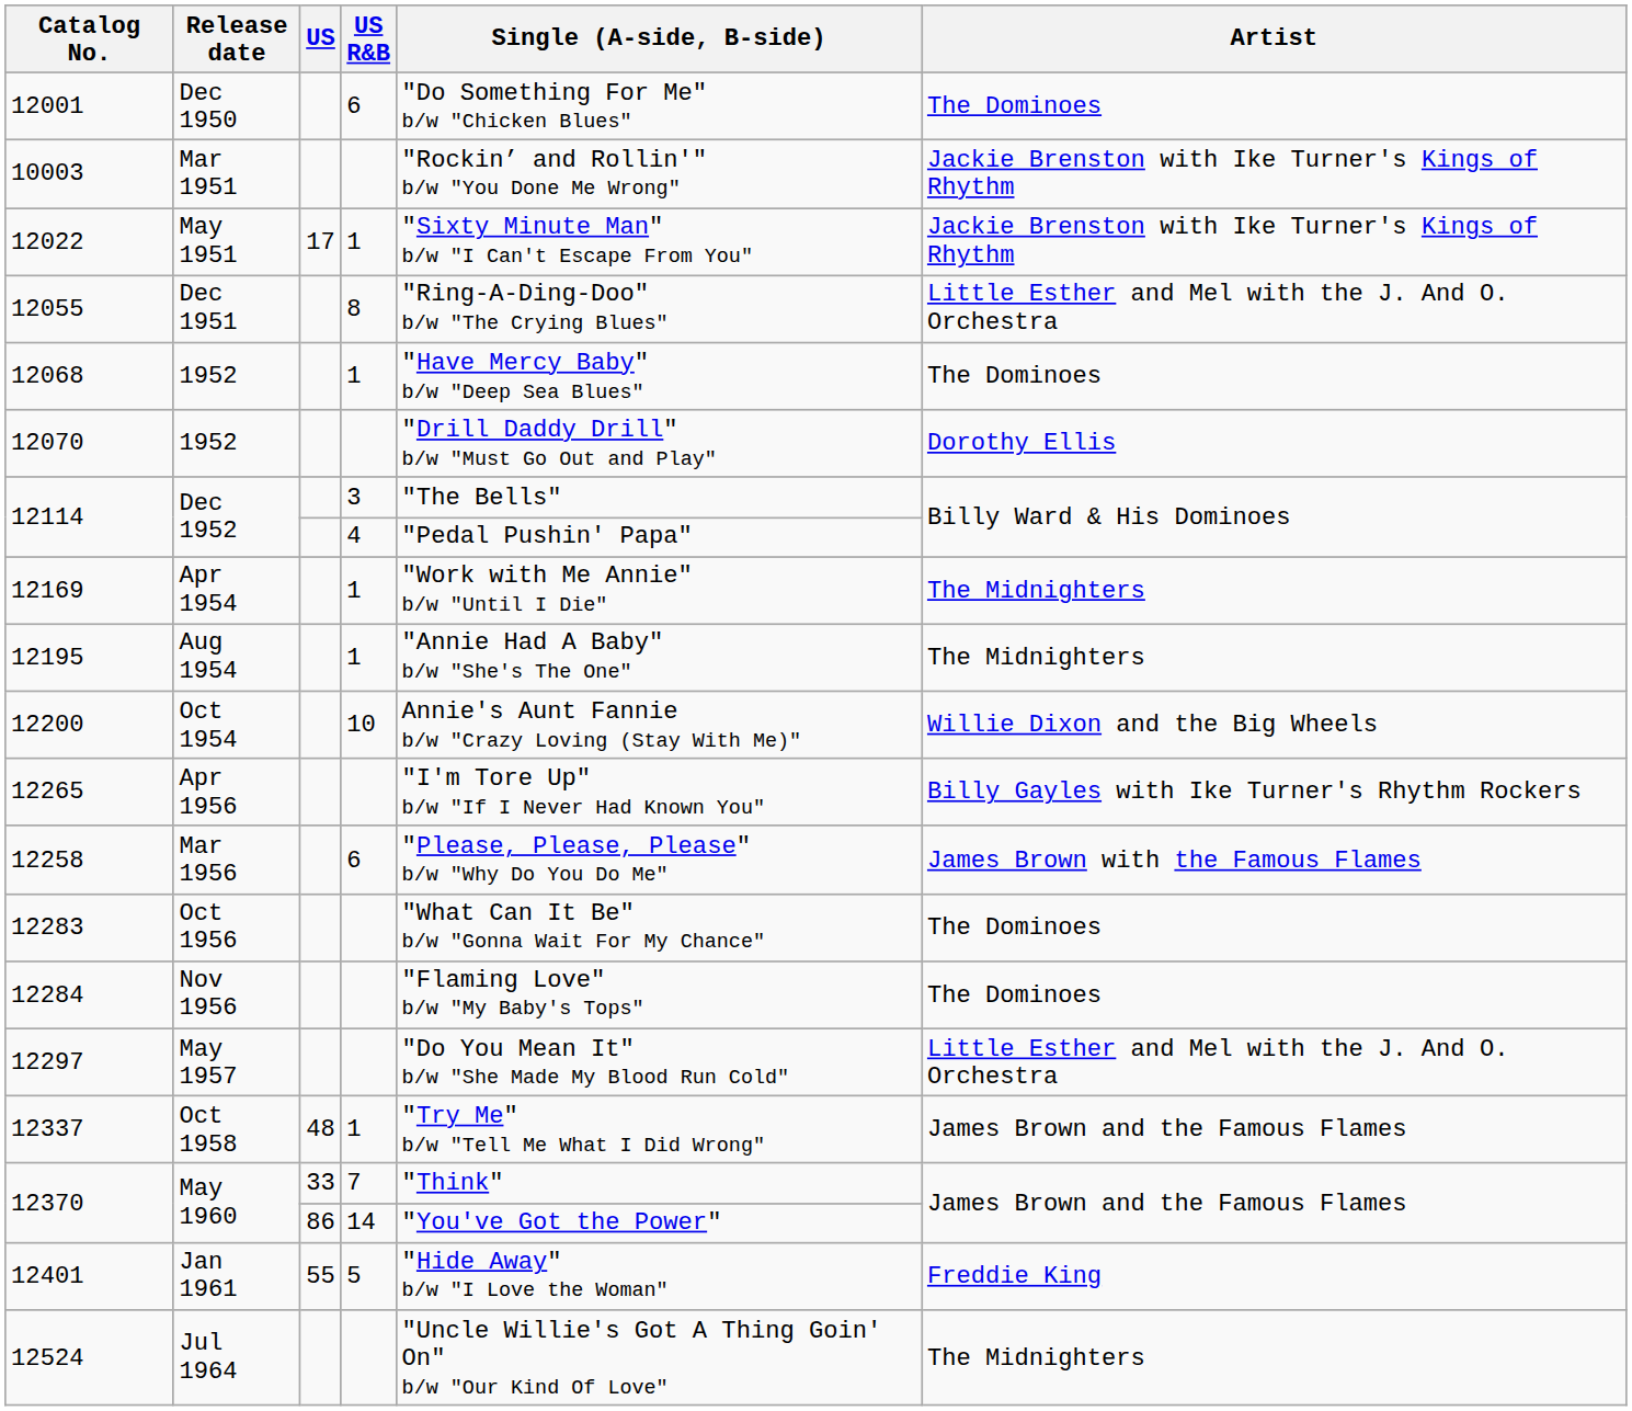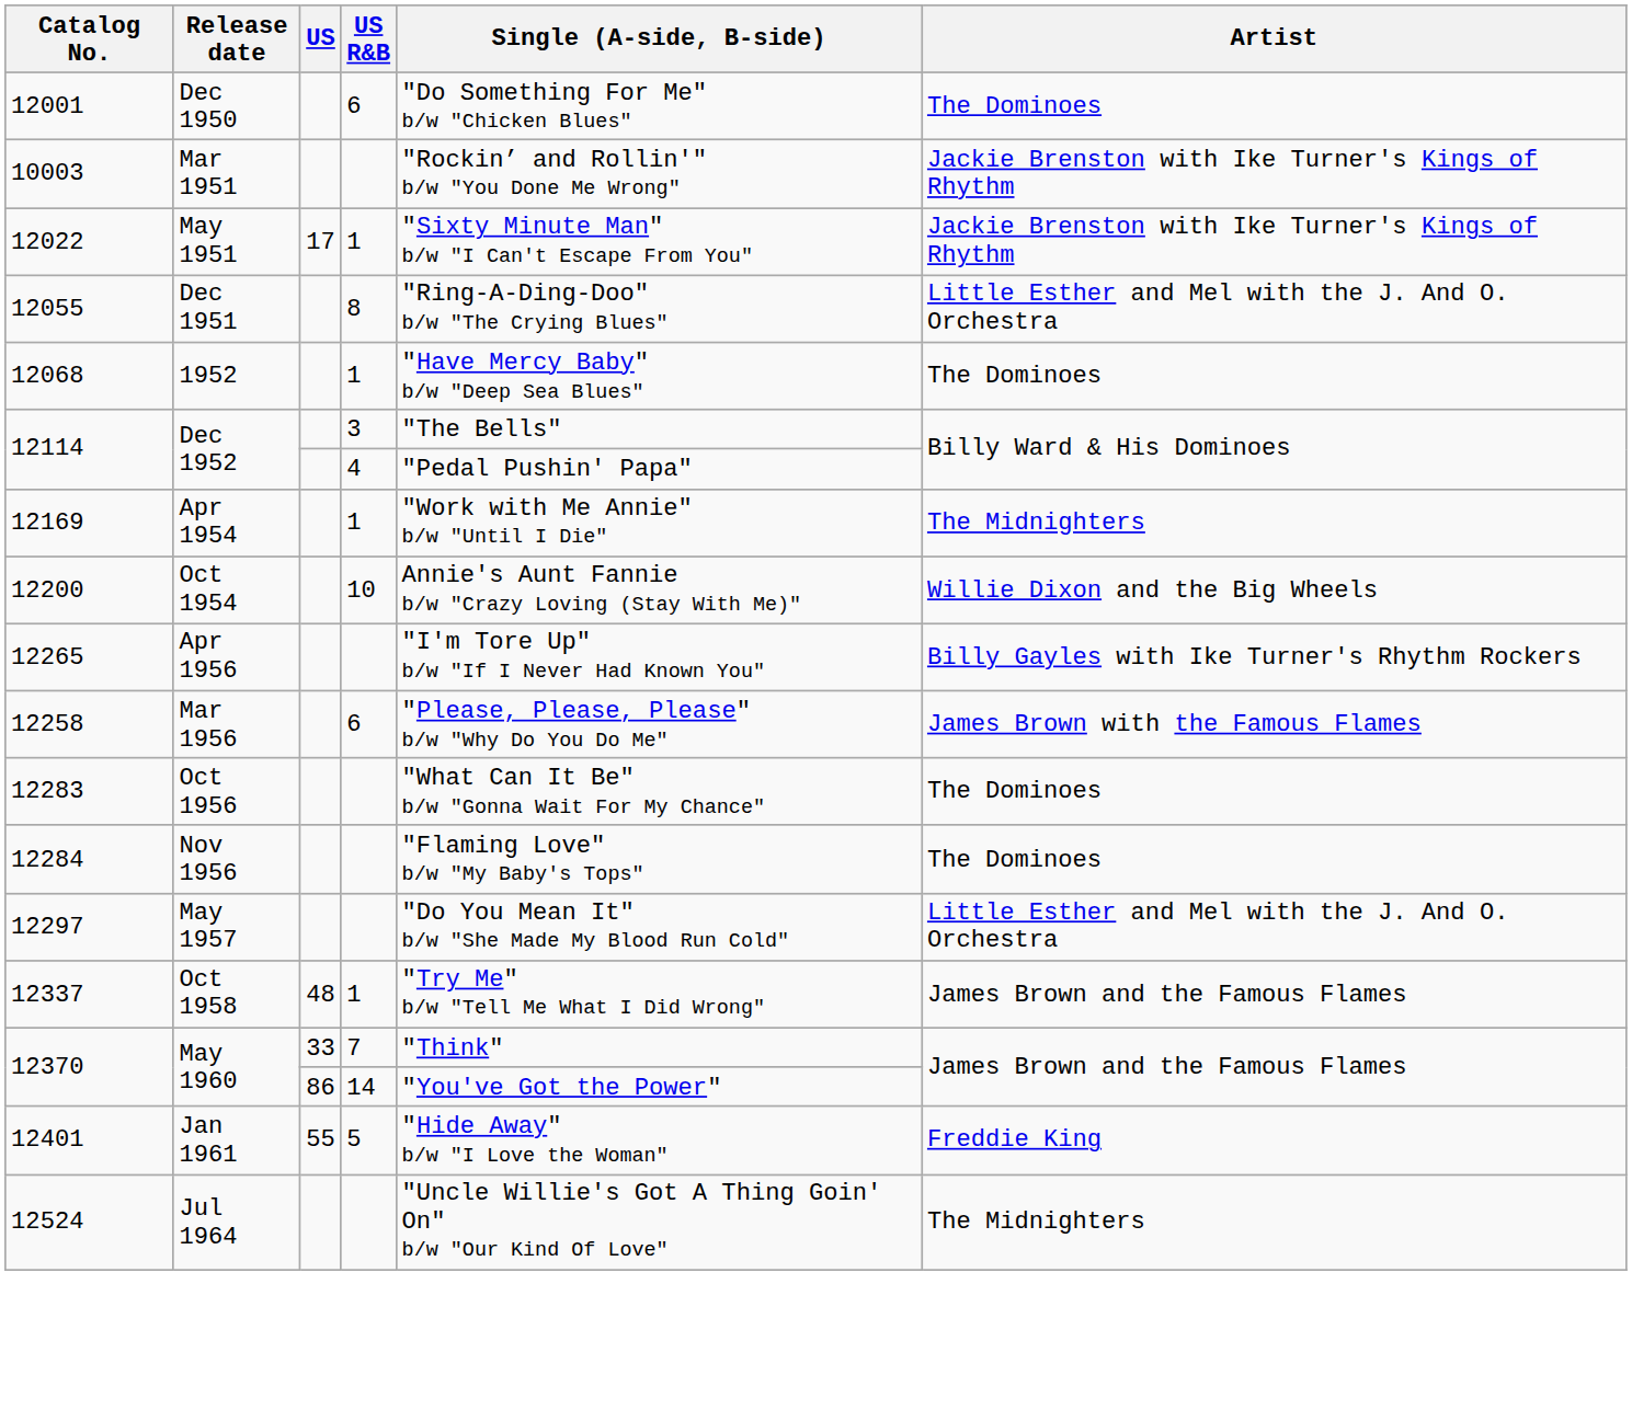 <table class="wikitable">
 <tr>
 <th><strong>Catalog No.</strong></th>
 <th>Release<br>date</th>
 <th><a href='#'>US</a></th>
 <th><a href='#'>US</a><br><a href='#'>R&B</a></th>
 <th><strong>Single (A-side, B-side)</strong></th>
 <th>Artist</th>
 </tr>
 <tr>
 <td>12001</td>
 <td>Dec 1950</td>
 <td></td>
 <td>6</td>
 <td>"Do Something For Me"<br><small>b/w "Chicken Blues"</small></td>
 <td><a href='#'>The Dominoes</a></td>
 </tr>
 <tr>
 <td>10003</td>
 <td>Mar 1951</td>
 <td></td>
 <td></td>
 <td>"Rockin’ and Rollin'"<br><small>b/w "You Done Me Wrong"</small></td>
 <td><a href='#'>Jackie Brenston</a> with Ike Turner's <a href='#'>Kings of Rhythm</a></td>
 </tr>
 <tr>
 <td>12022</td>
 <td>May 1951</td>
 <td>17</td>
 <td>1</td>
 <td>"<a href='#'>Sixty Minute Man</a>"<br><small>b/w "I Can't Escape From You"</small></td>
 <td><a href='#'>Jackie Brenston</a> with Ike Turner's <a href='#'>Kings of Rhythm</a></td>
 </tr>
 <tr>
 <td>12055</td>
 <td>Dec 1951</td>
 <td></td>
 <td>8</td>
 <td>"Ring-A-Ding-Doo"<br><small>b/w "The Crying Blues"</small></td>
 <td><a href='#'>Little Esther</a> and Mel with the J. And O. Orchestra</td>
 </tr>
 <tr>
 <td>12068</td>
 <td>1952</td>
 <td></td>
 <td>1</td>
 <td>"<a href='#'>Have Mercy Baby</a>"<br><small>b/w "Deep Sea Blues"</small></td>
 <td>The Dominoes</td>
 </tr>
 <tr>
-<td>12070</td>
-<td>1952</td>
-<td></td>
-<td></td>
-<td>"<a href='#'>Drill Daddy Drill</a>"<br><small>b/w "Must Go Out and Play"</small></td>
-<td><a href='#'>Dorothy Ellis</a></td>
-</tr>
-<tr>
 <td rowspan="2">12114</td>
 <td rowspan="2">Dec 1952</td>
 <td></td>
 <td>3</td>
 <td>"The Bells"</td>
 <td rowspan="2">Billy Ward & His Dominoes</td>
 </tr>
 <tr>
 <td></td>
 <td>4</td>
 <td>"Pedal Pushin' Papa"</td>
 </tr>
 <tr>
 <td>12169</td>
 <td>Apr 1954</td>
 <td></td>
 <td>1</td>
 <td>"Work with Me Annie"<br><small>b/w "Until I Die"</small></td>
 <td><a href='#'>The Midnighters</a></td>
-</tr>
-<tr>
-<td>12195</td>
-<td>Aug 1954</td>
-<td></td>
-<td>1</td>
-<td>"Annie Had A Baby"<br><small>b/w "She's The One"</small></td>
-<td>The Midnighters</td>
 </tr>
 <tr>
 <td>12200</td>
 <td>Oct 1954</td>
 <td></td>
 <td>10</td>
 <td>Annie's Aunt Fannie<br><small>b/w "Crazy Loving (Stay With Me)"</small></td>
 <td><a href='#'>Willie Dixon</a> and the Big Wheels</td>
 </tr>
 <tr>
 <td>12265</td>
 <td>Apr 1956</td>
 <td></td>
 <td></td>
 <td>"I'm Tore Up"<br><small>b/w "If I Never Had Known You"</small></td>
 <td><a href='#'>Billy Gayles</a> with Ike Turner's Rhythm Rockers</td>
 </tr>
 <tr>
 <td>12258</td>
 <td>Mar 1956</td>
 <td></td>
 <td>6</td>
 <td>"<a href='#'>Please, Please, Please</a>"<br><small>b/w "Why Do You Do Me"</small></td>
 <td><a href='#'>James Brown</a> with <a href='#'>the Famous Flames</a></td>
 </tr>
 <tr>
 <td>12283</td>
 <td>Oct 1956</td>
 <td></td>
 <td></td>
 <td>"What Can It Be"<br><small>b/w "Gonna Wait For My Chance"</small></td>
 <td>The Dominoes</td>
 </tr>
 <tr>
 <td>12284</td>
 <td>Nov 1956</td>
 <td></td>
 <td></td>
 <td>"Flaming Love"<br><small>b/w "My Baby's Tops"</small></td>
 <td>The Dominoes</td>
 </tr>
 <tr>
 <td>12297</td>
 <td>May 1957</td>
 <td></td>
 <td></td>
 <td>"Do You Mean It"<br><small>b/w "She Made My Blood Run Cold"</small></td>
 <td><a href='#'>Little Esther</a> and Mel with the J. And O. Orchestra</td>
 </tr>
 <tr>
 <td>12337</td>
 <td>Oct 1958</td>
 <td>48</td>
 <td>1</td>
 <td>"<a href='#'>Try Me</a>"<br><small>b/w "Tell Me What I Did Wrong"</small></td>
 <td>James Brown and the Famous Flames</td>
 </tr>
 <tr>
 <td rowspan="2">12370</td>
 <td rowspan="2">May 1960</td>
 <td>33</td>
 <td>7</td>
 <td>"<a href='#'>Think</a>"</td>
 <td rowspan="2">James Brown and the Famous Flames</td>
 </tr>
 <tr>
 <td>86</td>
 <td>14</td>
 <td>"<a href='#'>You've Got the Power</a>"</td>
 </tr>
 <tr>
 <td>12401</td>
 <td>Jan 1961</td>
 <td>55</td>
 <td>5</td>
 <td>"<a href='#'>Hide Away</a>"<br><small>b/w "I Love the Woman"</small></td>
 <td><a href='#'>Freddie King</a></td>
 </tr>
 <tr>
 <td>12524</td>
 <td>Jul 1964</td>
 <td></td>
 <td></td>
 <td>"Uncle Willie's Got A Thing Goin' On"<br><small>b/w "Our Kind Of Love"</small></td>
 <td>The Midnighters</td>
 </tr>
 </table>
